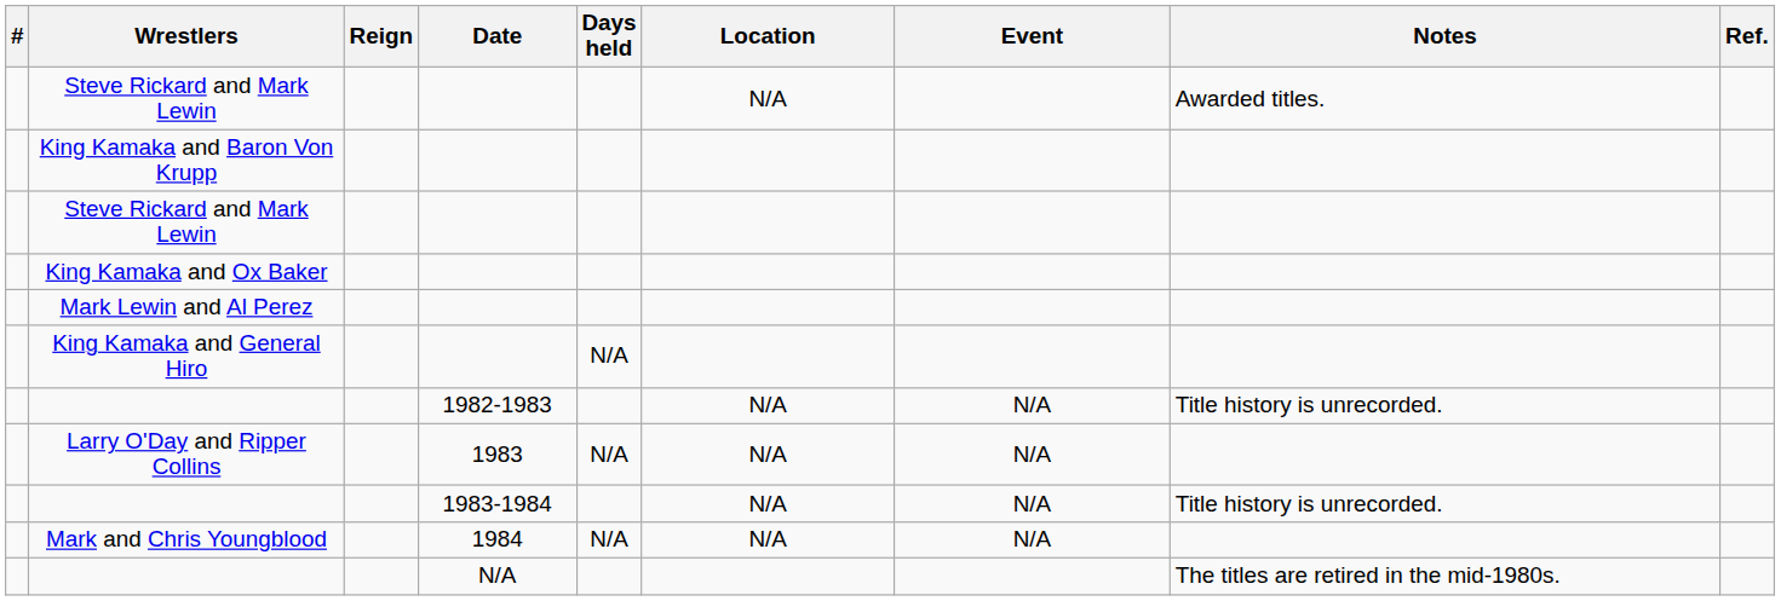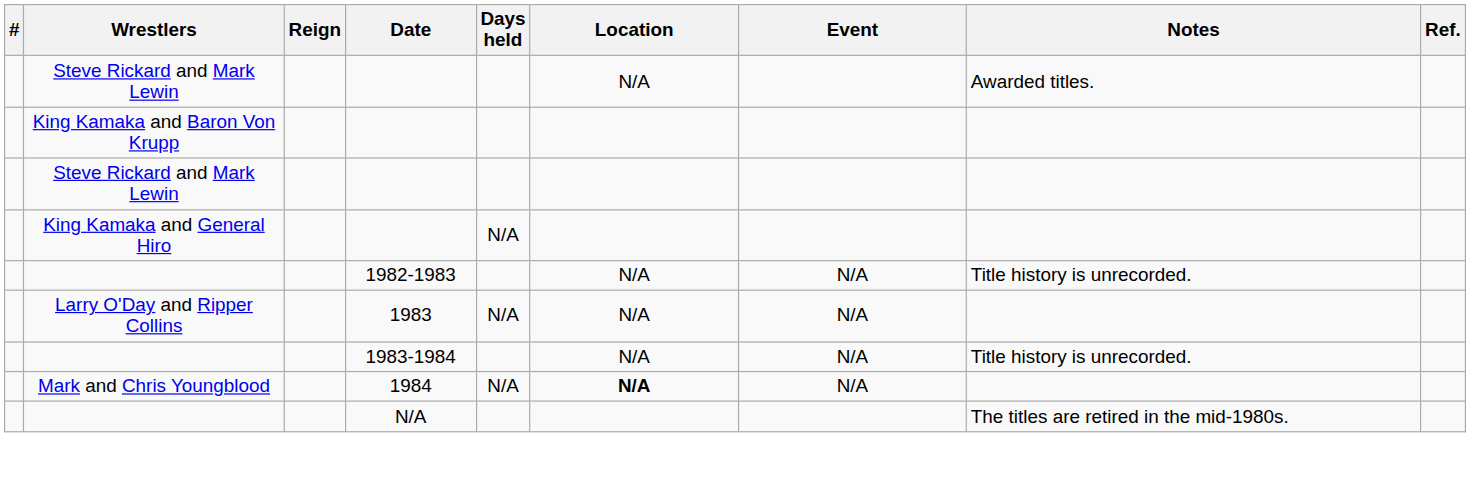 <table class="wikitable sortable" width=98% style="text-align:center;">
 <tr>
 <th width=0%>#</th>
 <th width=20%>Wrestlers</th>
 <th width=0%>Reign</th>
 <th width=10%>Date</th>
 <th width=0%>Days<br>held</th>
 <th width=16%>Location</th>
 <th width=18%>Event</th>
 <th width=60% class="unsortable">Notes</th>
 <th width=0% class="unsortable">Ref.</th>
 </tr>
 <tr>
 <td></td>
 <td><a href='#'>Steve Rickard</a> and <a href='#'>Mark Lewin</a></td>
 <td></td>
 <td></td>
 <td></td>
 <td>N/A</td>
 <td></td>
 <td align="left">Awarded titles.</td>
 <td align="left"></td>
 </tr>
 <tr>
 <td></td>
 <td><a href='#'>King Kamaka</a> and <a href='#'>Baron Von Krupp</a></td>
 <td></td>
 <td></td>
 <td></td>
 <td></td>
 <td></td>
 <td align="left"></td>
 <td align="left"></td>
 </tr>
 <tr>
 <td></td>
 <td><a href='#'>Steve Rickard</a> and <a href='#'>Mark Lewin</a></td>
-<td></td>
-<td></td>
-<td></td>
-<td></td>
-<td></td>
-<td align="left"></td>
-<td align="left"></td>
-</tr>
-<tr>
-<td></td>
-<td><a href='#'>King Kamaka</a>  and <a href='#'>Ox Baker</a></td>
-<td></td>
-<td></td>
-<td></td>
-<td></td>
-<td></td>
-<td align="left"></td>
-<td align="left"></td>
-</tr>
-<tr>
-<td></td>
-<td><a href='#'>Mark Lewin</a>  and <a href='#'>Al Perez</a></td>
 <td></td>
 <td></td>
 <td></td>
 <td></td>
 <td></td>
 <td align="left"></td>
 <td align="left"></td>
 </tr>
 <tr>
 <td></td>
 <td><a href='#'>King Kamaka</a>  and <a href='#'>General Hiro</a></td>
 <td></td>
 <td></td>
 <td>N/A</td>
 <td></td>
 <td></td>
 <td align="left"></td>
 <td align="left"></td>
 </tr>
 <tr>
 <td></td>
 <td></td>
 <td></td>
 <td>1982-1983</td>
 <td></td>
 <td>N/A</td>
 <td>N/A</td>
 <td align="left">Title history is unrecorded.</td>
 <td align="left"></td>
 </tr>
 <tr>
 <td></td>
 <td><a href='#'>Larry O'Day</a> and <a href='#'>Ripper Collins</a></td>
 <td></td>
 <td>1983</td>
 <td>N/A</td>
 <td>N/A</td>
 <td>N/A</td>
 <td align="left"></td>
 <td align="left"></td>
 </tr>
 <tr>
 <td></td>
 <td></td>
 <td></td>
 <td>1983-1984</td>
 <td></td>
 <td>N/A</td>
 <td>N/A</td>
 <td align="left">Title history is unrecorded.</td>
 <td align="left"></td>
 </tr>
 <tr>
 <td></td>
 <td><a href='#'>Mark</a> and <a href='#'>Chris Youngblood</a></td>
 <td></td>
 <td>1984</td>
 <td>N/A</td>
-<td>N/A</td>
+<td><strong>N/A</strong></td>
 <td>N/A</td>
 <td align="left"></td>
 <td align="left"></td>
 </tr>
 <tr>
 <td></td>
 <td></td>
 <td></td>
 <td>N/A</td>
 <td></td>
 <td></td>
 <td></td>
 <td align="left">The titles are retired in the mid-1980s.</td>
 <td align="left"></td>
 </tr>
 </table>
